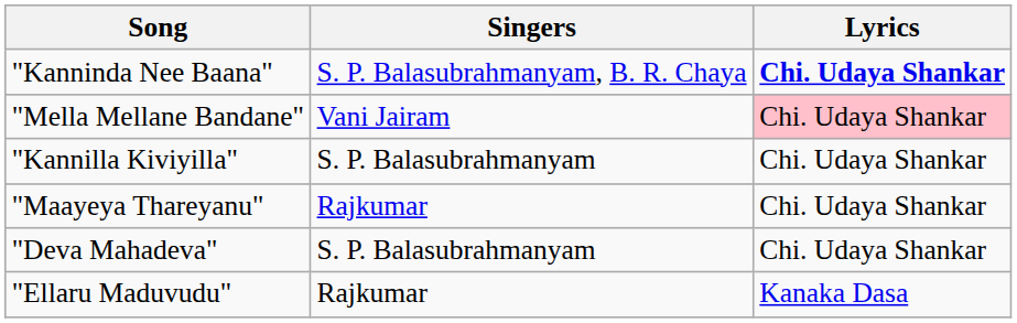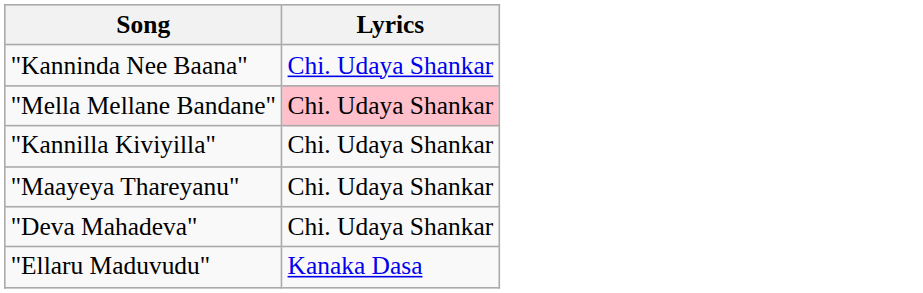 <table class="wikitable">
 <tr>
 <th>Song</th>
-<th>Singers</th>
 <th>Lyrics</th>
 </tr>
 <tr>
 <td>"Kanninda Nee Baana"</td>
-<td><a href='#'>S. P. Balasubrahmanyam</a>, <a href='#'>B. R. Chaya</a></td>
-<td><strong><a href='#'>Chi. Udaya Shankar</a></strong></td>
+<td><a href='#'>Chi. Udaya Shankar</a></td>
 </tr>
 <tr>
 <td>"Mella Mellane Bandane"</td>
-<td><a href='#'>Vani Jairam</a></td>
 <td style="background: pink;">Chi. Udaya Shankar</td>
 </tr>
 <tr>
 <td>"Kannilla Kiviyilla"</td>
-<td>S. P. Balasubrahmanyam</td>
 <td>Chi. Udaya Shankar</td>
 </tr>
 <tr>
 <td>"Maayeya Thareyanu"</td>
-<td><a href='#'>Rajkumar</a></td>
 <td>Chi. Udaya Shankar</td>
 </tr>
 <tr>
 <td>"Deva Mahadeva"</td>
-<td>S. P. Balasubrahmanyam</td>
 <td>Chi. Udaya Shankar</td>
 </tr>
 <tr>
 <td>"Ellaru Maduvudu"</td>
-<td>Rajkumar</td>
 <td><a href='#'>Kanaka Dasa</a></td>
 </tr>
 </table>
